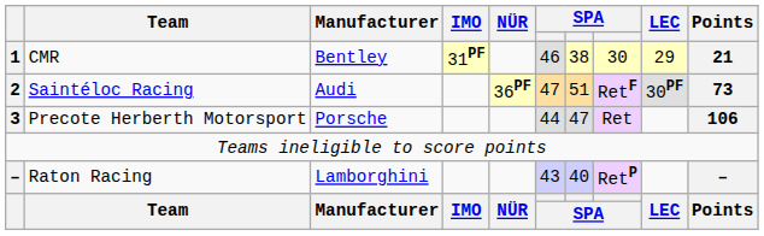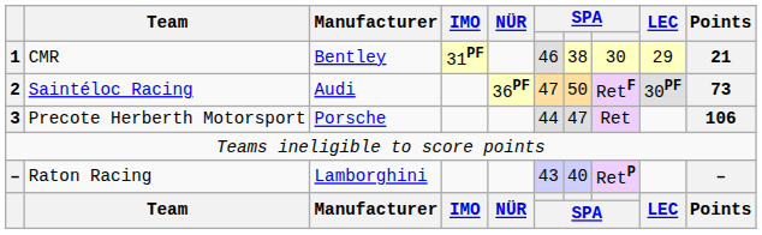 <table class="wikitable" style="font-size:85%; text-align:center;">
 <tr>
 <th rowspan=2></th>
 <th rowspan=2>Team</th>
 <th rowspan=2>Manufacturer</th>
 <th rowspan=2><a href='#'>IMO</a><br></th>
 <th rowspan=2><a href='#'>NÜR</a><br></th>
 <th colspan=3><a href='#'>SPA</a><br></th>
 <th rowspan=2><a href='#'>LEC</a><br></th>
 <th rowspan=2>Points</th>
 </tr>
 <tr>
 <th></th>
 <th></th>
 <th></th>
 </tr>
 <tr>
 <th>1</th>
 <td align=left> CMR</td>
 <td align=left><a href='#'>Bentley</a></td>
 <td style="background:#ffffbf;">31<sup><strong>PF</strong></sup></td>
 <td></td>
 <td style="background:#dfdfdf;">46</td>
 <td style="background:#ffffbf;">38</td>
 <td style="background:#ffffbf;">30</td>
 <td style="background:#ffffbf;">29</td>
 <th>21</th>
 </tr>
 <tr>
 <th>2</th>
 <td align=left> <a href='#'>Saintéloc Racing</a></td>
 <td align=left><a href='#'>Audi</a></td>
 <td></td>
 <td style="background:#ffffbf;">36<sup><strong>PF</strong></sup></td>
 <td style="background:#ffdf9f;">47</td>
-<td style="background:#ffdf9f;">51</td>
+<td style="background:#ffdf9f;">50</td>
 <td style="background:#efcfff;">Ret<sup><strong>F</strong></sup></td>
 <td style="background:#dfdfdf;">30<sup><strong>PF</strong></sup></td>
 <th>73</th>
 </tr>
 <tr>
 <th>3</th>
 <td align=left> Precote Herberth Motorsport</td>
 <td align=left><a href='#'>Porsche</a></td>
 <td></td>
 <td></td>
 <td style="background:#dfdfdf;">44</td>
 <td style="background:#dfdfdf;">47</td>
 <td style="background:#efcfff;">Ret</td>
 <td></td>
 <th>106</th>
 </tr>
 <tr>
 <td colspan=10><em>Teams ineligible to score points</em></td>
 </tr>
 <tr>
 <th>–</th>
 <td align=left> Raton Racing</td>
 <td align=left><a href='#'>Lamborghini</a></td>
 <td></td>
 <td></td>
 <td style="background:#cfcfff;">43</td>
 <td style="background:#cfcfff;">40</td>
 <td style="background:#efcfff;">Ret<sup><strong>P</strong></sup></td>
 <td></td>
 <th>–</th>
 </tr>
 <tr>
 <th rowspan=2></th>
 <th rowspan=2>Team</th>
 <th rowspan=2>Manufacturer</th>
 <th rowspan=2><a href='#'>IMO</a><br></th>
 <th rowspan=2><a href='#'>NÜR</a><br></th>
 <th></th>
 <th></th>
 <th></th>
 <th rowspan=2><a href='#'>LEC</a><br></th>
 <th rowspan=2>Points</th>
 </tr>
 <tr>
 <th colspan=3><a href='#'>SPA</a><br></th>
 </tr>
 </table>
